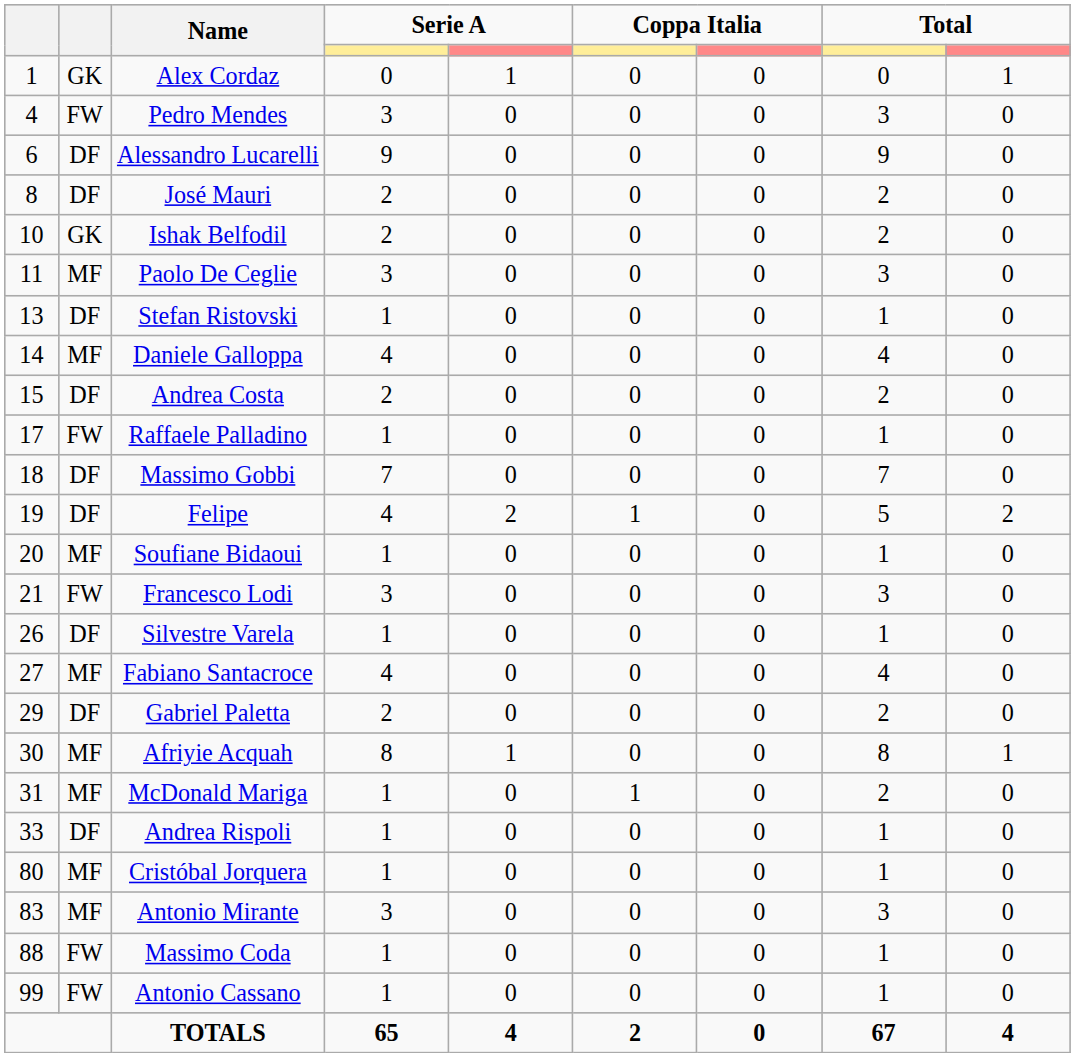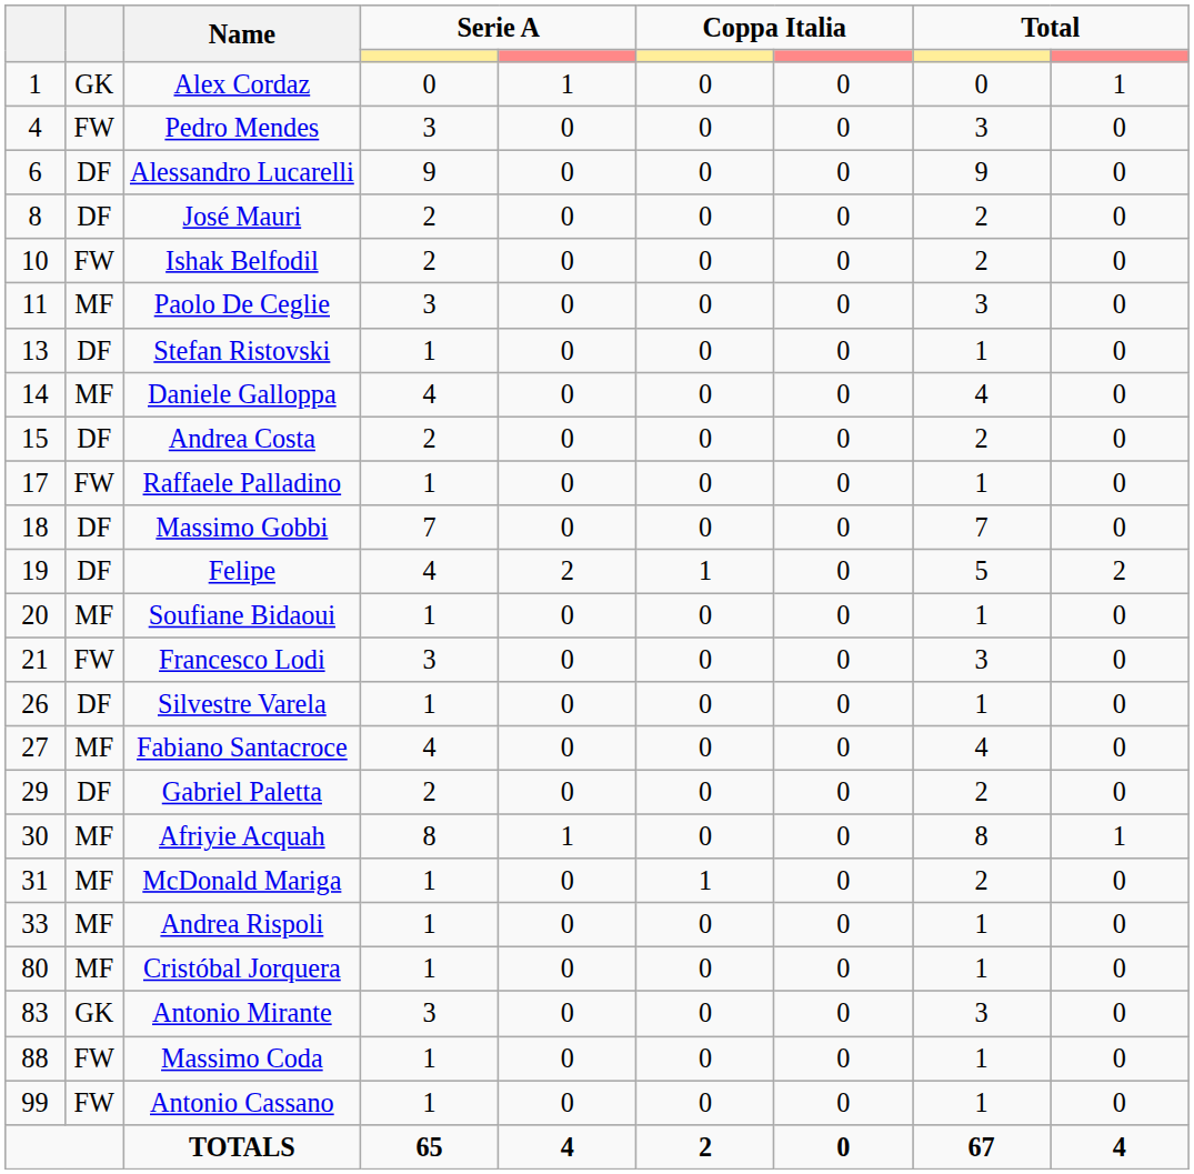 <table class="wikitable sortable" style="font-size: 95%; text-align: center;">
 <tr>
 <th rowspan="2" style="width:5%; text-align:center;"></th>
 <th rowspan="2" style="width:5%; text-align:center;"></th>
 <th rowspan="2" style="width:20%; text-align:center;">Name</th>
 <td colspan="2" style="text-align:center;"><strong>Serie A</strong></td>
 <td colspan="2" style="text-align:center;"><strong>Coppa Italia</strong></td>
 <td colspan="2" style="text-align:center;"><strong>Total</strong></td>
 </tr>
 <tr>
 <th style="width:60px; background:#fe9;"></th>
 <th style="width:60px; background:#ff8888;"></th>
 <th style="width:60px; background:#fe9;"></th>
 <th style="width:60px; background:#ff8888;"></th>
 <th style="width:60px; background:#fe9;"></th>
 <th style="width:60px; background:#ff8888;"></th>
 </tr>
 <tr>
 <td>1</td>
 <td>GK</td>
 <td><a href='#'>Alex Cordaz</a></td>
 <td>0</td>
 <td>1</td>
 <td>0</td>
 <td>0</td>
 <td>0</td>
 <td>1</td>
 </tr>
 <tr>
 <td>4</td>
 <td>FW</td>
 <td><a href='#'>Pedro Mendes</a></td>
 <td>3</td>
 <td>0</td>
 <td>0</td>
 <td>0</td>
 <td>3</td>
 <td>0</td>
 </tr>
 <tr>
 <td>6</td>
 <td>DF</td>
 <td><a href='#'>Alessandro Lucarelli</a></td>
 <td>9</td>
 <td>0</td>
 <td>0</td>
 <td>0</td>
 <td>9</td>
 <td>0</td>
 </tr>
 <tr>
 <td>8</td>
 <td>DF</td>
 <td><a href='#'>José Mauri</a></td>
 <td>2</td>
 <td>0</td>
 <td>0</td>
 <td>0</td>
 <td>2</td>
 <td>0</td>
 </tr>
 <tr>
 <td>10</td>
-<td>GK</td>
+<td>FW</td>
 <td><a href='#'>Ishak Belfodil</a></td>
 <td>2</td>
 <td>0</td>
 <td>0</td>
 <td>0</td>
 <td>2</td>
 <td>0</td>
 </tr>
 <tr>
 <td>11</td>
 <td>MF</td>
 <td><a href='#'>Paolo De Ceglie</a></td>
 <td>3</td>
 <td>0</td>
 <td>0</td>
 <td>0</td>
 <td>3</td>
 <td>0</td>
 </tr>
 <tr>
 <td>13</td>
 <td>DF</td>
 <td><a href='#'>Stefan Ristovski</a></td>
 <td>1</td>
 <td>0</td>
 <td>0</td>
 <td>0</td>
 <td>1</td>
 <td>0</td>
 </tr>
 <tr>
 <td>14</td>
 <td>MF</td>
 <td><a href='#'>Daniele Galloppa</a></td>
 <td>4</td>
 <td>0</td>
 <td>0</td>
 <td>0</td>
 <td>4</td>
 <td>0</td>
 </tr>
 <tr>
 <td>15</td>
 <td>DF</td>
 <td><a href='#'>Andrea Costa</a></td>
 <td>2</td>
 <td>0</td>
 <td>0</td>
 <td>0</td>
 <td>2</td>
 <td>0</td>
 </tr>
 <tr>
 <td>17</td>
 <td>FW</td>
 <td><a href='#'>Raffaele Palladino</a></td>
 <td>1</td>
 <td>0</td>
 <td>0</td>
 <td>0</td>
 <td>1</td>
 <td>0</td>
 </tr>
 <tr>
 <td>18</td>
 <td>DF</td>
 <td><a href='#'>Massimo Gobbi</a></td>
 <td>7</td>
 <td>0</td>
 <td>0</td>
 <td>0</td>
 <td>7</td>
 <td>0</td>
 </tr>
 <tr>
 <td>19</td>
 <td>DF</td>
 <td><a href='#'>Felipe</a></td>
 <td>4</td>
 <td>2</td>
 <td>1</td>
 <td>0</td>
 <td>5</td>
 <td>2</td>
 </tr>
 <tr>
 <td>20</td>
 <td>MF</td>
 <td><a href='#'>Soufiane Bidaoui</a></td>
 <td>1</td>
 <td>0</td>
 <td>0</td>
 <td>0</td>
 <td>1</td>
 <td>0</td>
 </tr>
 <tr>
 <td>21</td>
 <td>FW</td>
 <td><a href='#'>Francesco Lodi</a></td>
 <td>3</td>
 <td>0</td>
 <td>0</td>
 <td>0</td>
 <td>3</td>
 <td>0</td>
 </tr>
 <tr>
 <td>26</td>
 <td>DF</td>
 <td><a href='#'>Silvestre Varela</a></td>
 <td>1</td>
 <td>0</td>
 <td>0</td>
 <td>0</td>
 <td>1</td>
 <td>0</td>
 </tr>
 <tr>
 <td>27</td>
 <td>MF</td>
 <td><a href='#'>Fabiano Santacroce</a></td>
 <td>4</td>
 <td>0</td>
 <td>0</td>
 <td>0</td>
 <td>4</td>
 <td>0</td>
 </tr>
 <tr>
 <td>29</td>
 <td>DF</td>
 <td><a href='#'>Gabriel Paletta</a></td>
 <td>2</td>
 <td>0</td>
 <td>0</td>
 <td>0</td>
 <td>2</td>
 <td>0</td>
 </tr>
 <tr>
 <td>30</td>
 <td>MF</td>
 <td><a href='#'>Afriyie Acquah</a></td>
 <td>8</td>
 <td>1</td>
 <td>0</td>
 <td>0</td>
 <td>8</td>
 <td>1</td>
 </tr>
 <tr>
 <td>31</td>
 <td>MF</td>
 <td><a href='#'>McDonald Mariga</a></td>
 <td>1</td>
 <td>0</td>
 <td>1</td>
 <td>0</td>
 <td>2</td>
 <td>0</td>
 </tr>
 <tr>
 <td>33</td>
-<td>DF</td>
+<td>MF</td>
 <td><a href='#'>Andrea Rispoli</a></td>
 <td>1</td>
 <td>0</td>
 <td>0</td>
 <td>0</td>
 <td>1</td>
 <td>0</td>
 </tr>
 <tr>
 <td>80</td>
 <td>MF</td>
 <td><a href='#'>Cristóbal Jorquera</a></td>
 <td>1</td>
 <td>0</td>
 <td>0</td>
 <td>0</td>
 <td>1</td>
 <td>0</td>
 </tr>
 <tr>
 <td>83</td>
-<td>MF</td>
+<td>GK</td>
 <td><a href='#'>Antonio Mirante</a></td>
 <td>3</td>
 <td>0</td>
 <td>0</td>
 <td>0</td>
 <td>3</td>
 <td>0</td>
 </tr>
 <tr>
 <td>88</td>
 <td>FW</td>
 <td><a href='#'>Massimo Coda</a></td>
 <td>1</td>
 <td>0</td>
 <td>0</td>
 <td>0</td>
 <td>1</td>
 <td>0</td>
 </tr>
 <tr>
 <td>99</td>
 <td>FW</td>
 <td><a href='#'>Antonio Cassano</a></td>
 <td>1</td>
 <td>0</td>
 <td>0</td>
 <td>0</td>
 <td>1</td>
 <td>0</td>
 </tr>
 <tr>
 <td colspan="2"></td>
 <td><strong>TOTALS</strong></td>
 <td><strong>65</strong></td>
 <td><strong>4</strong></td>
 <td><strong>2</strong></td>
 <td><strong>0</strong></td>
 <td><strong>67</strong></td>
 <td><strong>4</strong></td>
 </tr>
 </table>
